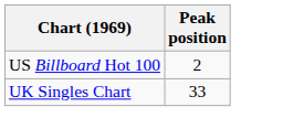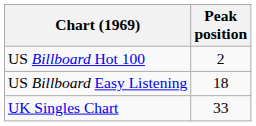 <table class="wikitable">
 <tr>
 <th>Chart (1969)</th>
 <th>Peak<br>position</th>
 </tr>
 <tr>
 <td>US <a href='#'><em>Billboard</em> Hot 100</a></td>
 <td style="text-align:center;">2</td>
 </tr>
 <tr>
+<td>US <em>Billboard</em> <a href='#'>Easy Listening</a></td>
+<td align="center">18</td>
+</tr>
+<tr>
 <td><a href='#'>UK Singles Chart</a></td>
 <td style="text-align:center;">33</td>
 </tr>
 </table>
